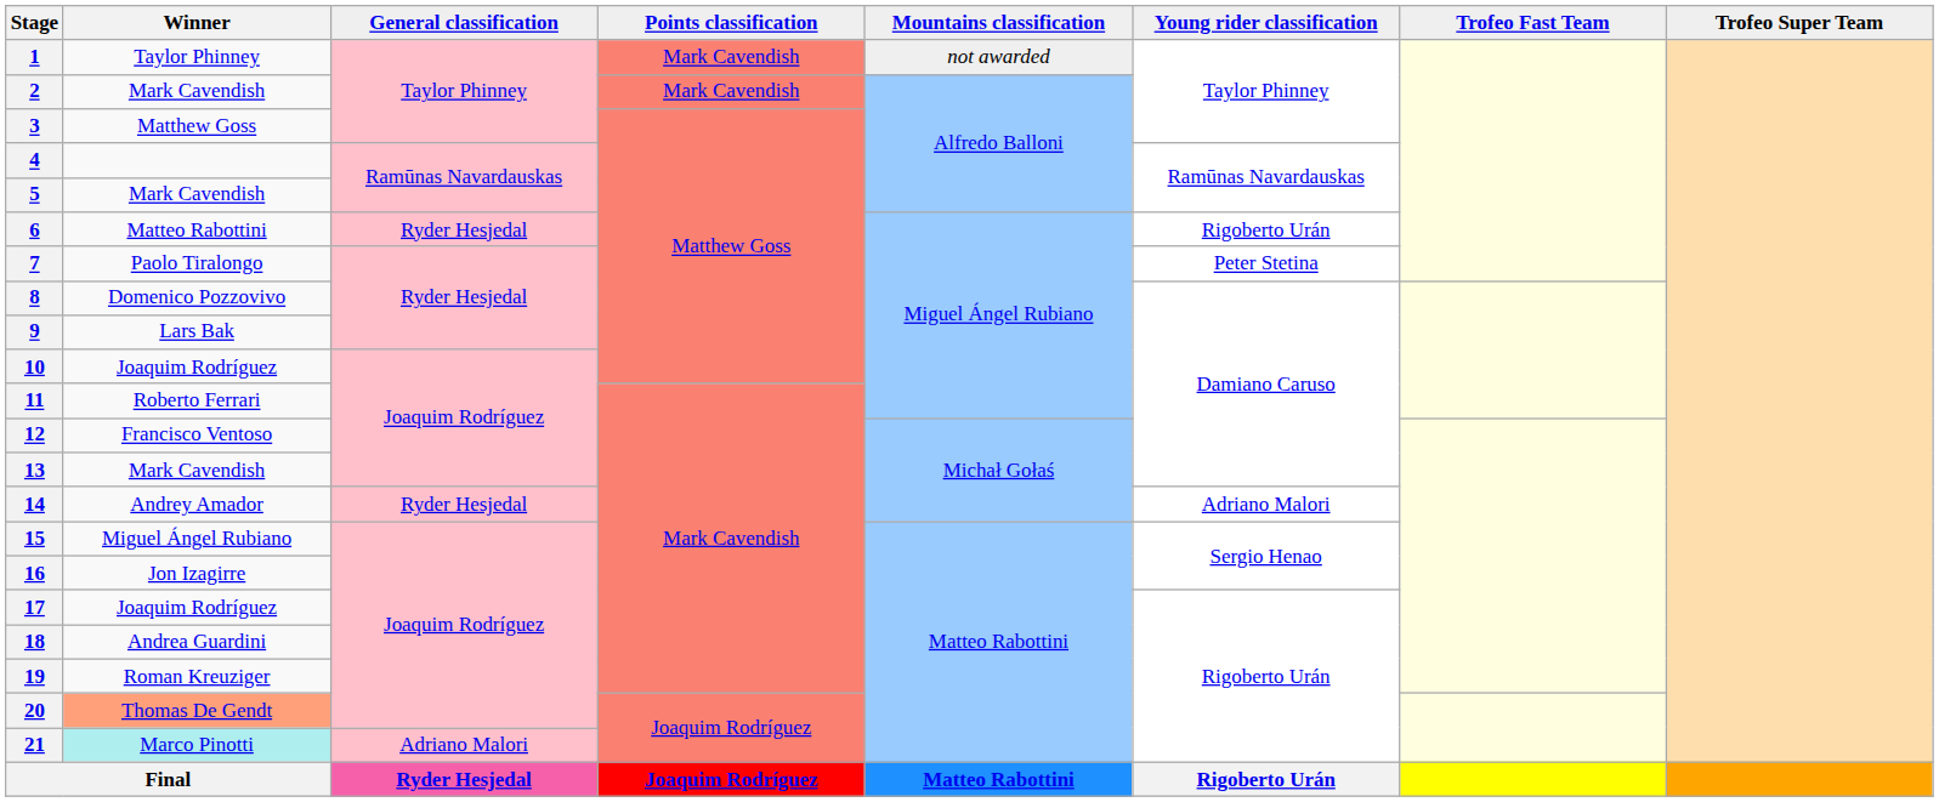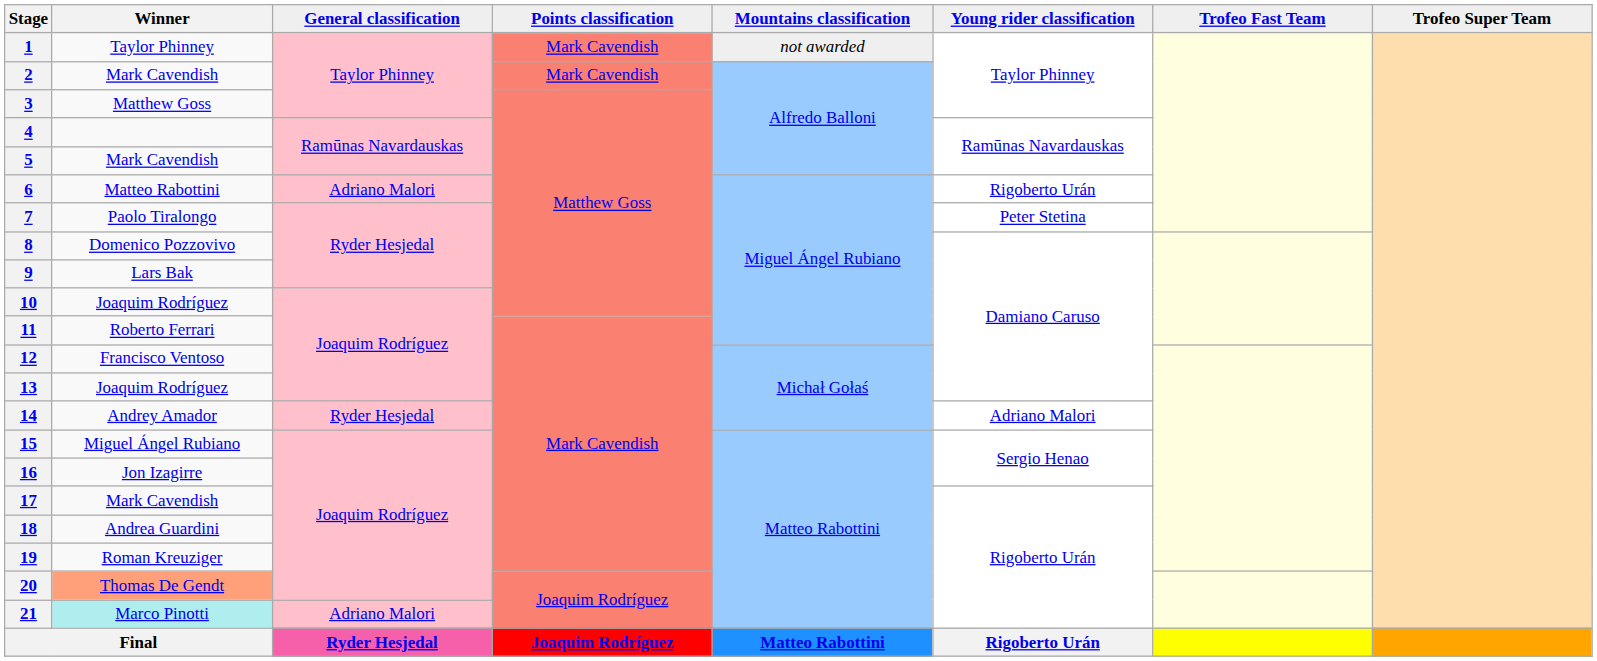 <table class="wikitable" style="text-align: center; font-size:smaller;">
 <tr style="background:#efefef;">
 <th style="width:1%;">Stage</th>
 <th style="width:14%;">Winner</th>
 <th style="background:#efefef; width:14%;"><a href='#'>General classification</a><br></th>
 <th style="background:#efefef; width:14%;"><a href='#'>Points classification</a><br></th>
 <th style="background:#efefef; width:14%;"><a href='#'>Mountains classification</a><br></th>
 <th style="background:#efefef; width:14%;"><a href='#'>Young rider classification</a><br></th>
 <th style="background:#efefef; width:14%;"><a href='#'>Trofeo Fast Team</a></th>
 <th style="background:#efefef; width:14%;">Trofeo Super Team</th>
 </tr>
 <tr>
 <th><a href='#'>1</a></th>
 <td><a href='#'>Taylor Phinney</a></td>
 <td style="background:pink;" rowspan="3"><a href='#'>Taylor Phinney</a></td>
 <td style="background:salmon"><a href='#'>Mark Cavendish</a></td>
 <td style="background:#EFEFEF;"><em>not awarded</em></td>
 <td style="background:white;" rowspan="3"><a href='#'>Taylor Phinney</a></td>
 <td style="background:lightyellow;" rowspan=7></td>
 <td style="background:navajowhite;" rowspan=21></td>
 </tr>
 <tr>
 <th><a href='#'>2</a></th>
 <td><a href='#'>Mark Cavendish</a></td>
 <td style="background:salmon"><a href='#'>Mark Cavendish</a></td>
 <td style="background:#99CBFF;" rowspan=4><a href='#'>Alfredo Balloni</a></td>
 </tr>
 <tr>
 <th><a href='#'>3</a></th>
 <td><a href='#'>Matthew Goss</a></td>
 <td style="background:salmon" rowspan="8"><a href='#'>Matthew Goss</a></td>
 </tr>
 <tr>
 <th><a href='#'>4</a></th>
 <td></td>
 <td style="background:pink;" rowspan="2"><a href='#'>Ramūnas Navardauskas</a></td>
 <td style="background:white;" rowspan="2"><a href='#'>Ramūnas Navardauskas</a></td>
 </tr>
 <tr>
 <th><a href='#'>5</a></th>
 <td><a href='#'>Mark Cavendish</a></td>
 </tr>
 <tr>
 <th><a href='#'>6</a></th>
 <td><a href='#'>Matteo Rabottini</a></td>
-<td style="background:pink"><a href='#'>Ryder Hesjedal</a></td>
+<td style="background:pink;"><a href='#'>Adriano Malori</a></td>
 <td style="background:#99CBFF;" rowspan="6"><a href='#'>Miguel Ángel Rubiano</a></td>
 <td style="background:white;"><a href='#'>Rigoberto Urán</a></td>
 </tr>
 <tr>
 <th><a href='#'>7</a></th>
 <td><a href='#'>Paolo Tiralongo</a></td>
 <td style="background:pink;" rowspan="3"><a href='#'>Ryder Hesjedal</a></td>
 <td style="background:white;"><a href='#'>Peter Stetina</a></td>
 </tr>
 <tr>
 <th><a href='#'>8</a></th>
 <td><a href='#'>Domenico Pozzovivo</a></td>
 <td style="background:white;" rowspan="6"><a href='#'>Damiano Caruso</a></td>
 <td style="background:lightyellow;" rowspan="4"></td>
 </tr>
 <tr>
 <th><a href='#'>9</a></th>
 <td><a href='#'>Lars Bak</a></td>
 </tr>
 <tr>
 <th><a href='#'>10</a></th>
 <td><a href='#'>Joaquim Rodríguez</a></td>
 <td style="background:pink;" rowspan="4"><a href='#'>Joaquim Rodríguez</a></td>
 </tr>
 <tr>
 <th><a href='#'>11</a></th>
 <td><a href='#'>Roberto Ferrari</a></td>
 <td style="background:salmon" rowspan="9"><a href='#'>Mark Cavendish</a></td>
 </tr>
 <tr>
 <th><a href='#'>12</a></th>
 <td><a href='#'>Francisco Ventoso</a></td>
 <td style="background:#99CBFF;" rowspan=3><a href='#'>Michał Gołaś</a></td>
 <td style="background:lightyellow;" rowspan=8></td>
 </tr>
 <tr>
 <th><a href='#'>13</a></th>
-<td><a href='#'>Mark Cavendish</a></td>
+<td><a href='#'>Joaquim Rodríguez</a></td>
 </tr>
 <tr>
 <th><a href='#'>14</a></th>
 <td><a href='#'>Andrey Amador</a></td>
 <td style="background:pink;"><a href='#'>Ryder Hesjedal</a></td>
 <td style="background:white;"><a href='#'>Adriano Malori</a></td>
 </tr>
 <tr>
 <th><a href='#'>15</a></th>
 <td><a href='#'>Miguel Ángel Rubiano</a></td>
 <td style="background:pink" rowspan=6><a href='#'>Joaquim Rodríguez</a></td>
 <td style="background:#99CBFF;" rowspan=7><a href='#'>Matteo Rabottini</a></td>
 <td style="background:white;" rowspan=2><a href='#'>Sergio Henao</a></td>
 </tr>
 <tr>
 <th><a href='#'>16</a></th>
 <td><a href='#'>Jon Izagirre</a></td>
 </tr>
 <tr>
 <th><a href='#'>17</a></th>
-<td><a href='#'>Joaquim Rodríguez</a></td>
+<td><a href='#'>Mark Cavendish</a></td>
 <td style="background:white;" rowspan=5><a href='#'>Rigoberto Urán</a></td>
 </tr>
 <tr>
 <th><a href='#'>18</a></th>
 <td><a href='#'>Andrea Guardini</a></td>
 </tr>
 <tr>
 <th><a href='#'>19</a></th>
 <td><a href='#'>Roman Kreuziger</a></td>
 </tr>
 <tr>
 <th><a href='#'>20</a></th>
 <td style="background: lightsalmon;"><a href='#'>Thomas De Gendt</a></td>
 <td style="background:salmon" rowspan="2"><a href='#'>Joaquim Rodríguez</a></td>
 <td style="background:lightyellow;" rowspan=2></td>
 </tr>
 <tr>
 <th><a href='#'>21</a></th>
 <td style="background: paleturquoise;"><a href='#'>Marco Pinotti</a></td>
 <td style="background:pink;"><a href='#'>Adriano Malori</a></td>
 </tr>
 <tr>
 <th colspan=2><strong>Final</strong></th>
 <th style="background:#F660AB;"><a href='#'>Ryder Hesjedal</a></th>
 <th style="background:red;"><a href='#'>Joaquim Rodríguez</a></th>
 <th style="background:dodgerblue;"><a href='#'>Matteo Rabottini</a></th>
 <th style="background:offwhite;"><a href='#'>Rigoberto Urán</a></th>
 <th style="background:yellow;"></th>
 <th style="background:orange;"></th>
 </tr>
 </table>
